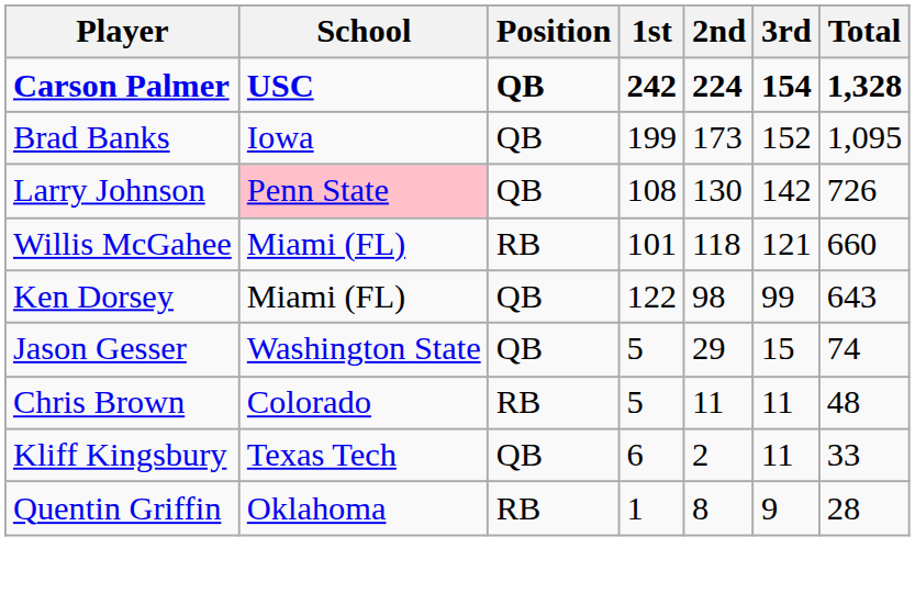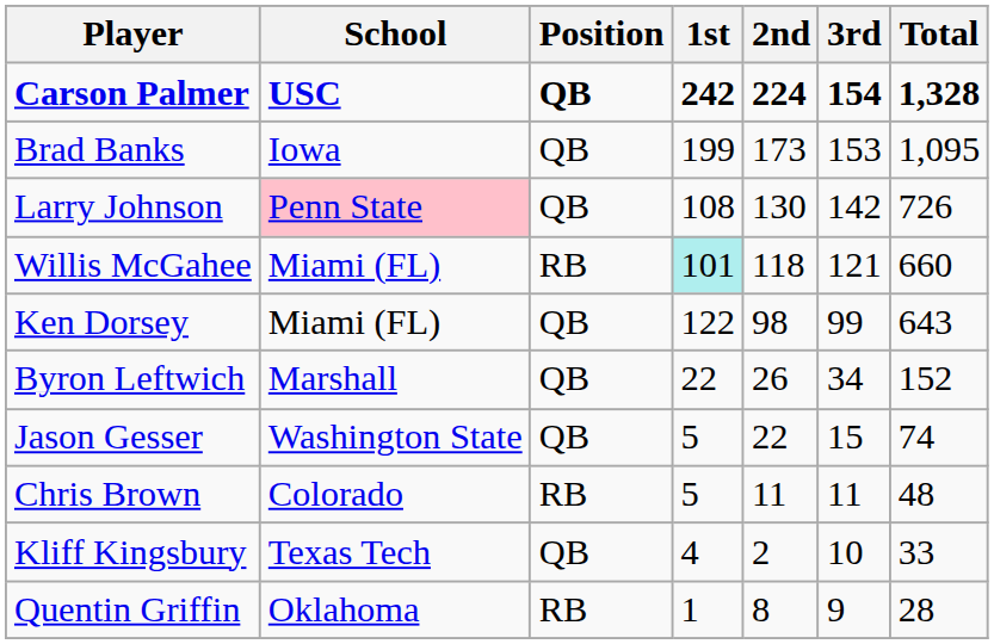 <table class="wikitable">
 <tr>
 <th>Player</th>
 <th>School</th>
 <th>Position</th>
 <th>1st</th>
 <th>2nd</th>
 <th>3rd</th>
 <th>Total</th>
 </tr>
 <tr>
 <td><strong><a href='#'>Carson Palmer</a></strong></td>
 <td><strong><a href='#'>USC</a></strong></td>
 <td><strong>QB</strong></td>
 <td><strong>242</strong></td>
 <td><strong>224</strong></td>
 <td><strong>154</strong></td>
 <td><strong>1,328</strong></td>
 </tr>
 <tr>
 <td><a href='#'>Brad Banks</a></td>
 <td><a href='#'>Iowa</a></td>
 <td>QB</td>
 <td>199</td>
 <td>173</td>
-<td>152</td>
+<td>153</td>
 <td>1,095</td>
 </tr>
 <tr>
 <td><a href='#'>Larry Johnson</a></td>
 <td style="background: pink;"><a href='#'>Penn State</a></td>
 <td>QB</td>
 <td>108</td>
 <td>130</td>
 <td>142</td>
 <td>726</td>
 </tr>
 <tr>
 <td><a href='#'>Willis McGahee</a></td>
 <td><a href='#'>Miami (FL)</a></td>
 <td>RB</td>
-<td>101</td>
+<td style="background: paleturquoise;">101</td>
 <td>118</td>
 <td>121</td>
 <td>660</td>
 </tr>
 <tr>
 <td><a href='#'>Ken Dorsey</a></td>
 <td>Miami (FL)</td>
 <td>QB</td>
 <td>122</td>
 <td>98</td>
 <td>99</td>
 <td>643</td>
 </tr>
 <tr>
+<td><a href='#'>Byron Leftwich</a></td>
+<td><a href='#'>Marshall</a></td>
+<td>QB</td>
+<td>22</td>
+<td>26</td>
+<td>34</td>
+<td>152</td>
+</tr>
+<tr>
 <td><a href='#'>Jason Gesser</a></td>
 <td><a href='#'>Washington State</a></td>
 <td>QB</td>
 <td>5</td>
-<td>29</td>
+<td>22</td>
 <td>15</td>
 <td>74</td>
 </tr>
 <tr>
 <td><a href='#'>Chris Brown</a></td>
 <td><a href='#'>Colorado</a></td>
 <td>RB</td>
 <td>5</td>
 <td>11</td>
 <td>11</td>
 <td>48</td>
 </tr>
 <tr>
 <td><a href='#'>Kliff Kingsbury</a></td>
 <td><a href='#'>Texas Tech</a></td>
 <td>QB</td>
-<td>6</td>
+<td>4</td>
 <td>2</td>
-<td>11</td>
+<td>10</td>
 <td>33</td>
 </tr>
 <tr>
 <td><a href='#'>Quentin Griffin</a></td>
 <td><a href='#'>Oklahoma</a></td>
 <td>RB</td>
 <td>1</td>
 <td>8</td>
 <td>9</td>
 <td>28</td>
 </tr>
 </table>
